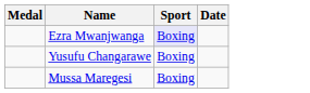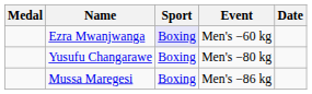 <table class="wikitable sortable" style="font-size:95%">
 <tr>
 <th>Medal</th>
 <th>Name</th>
 <th>Sport</th>
+<th>Event</th>
 <th>Date</th>
 </tr>
 <tr>
 <td></td>
 <td><a href='#'>Ezra Mwanjwanga</a></td>
 <td style="background: lavender;"><a href='#'>Boxing</a></td>
+<td>Men's −60 kg</td>
 <td></td>
 </tr>
 <tr>
 <td></td>
 <td><a href='#'>Yusufu Changarawe</a></td>
 <td><a href='#'>Boxing</a></td>
+<td>Men's −80 kg</td>
 <td></td>
 </tr>
 <tr>
 <td></td>
 <td><a href='#'>Mussa Maregesi</a></td>
 <td><a href='#'>Boxing</a></td>
+<td>Men's −86 kg</td>
 <td></td>
 </tr>
 </table>
